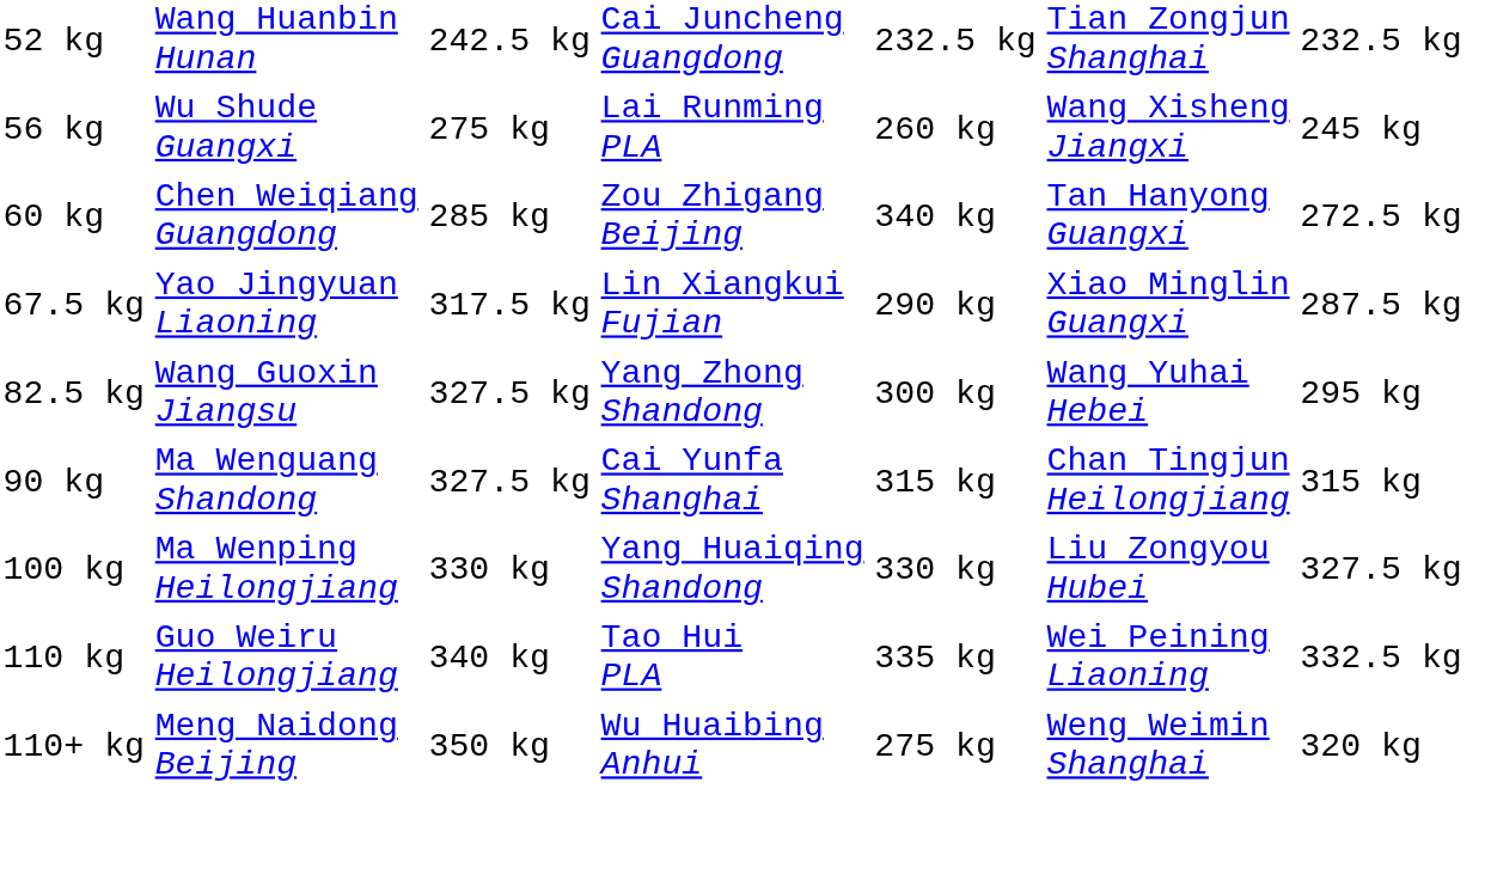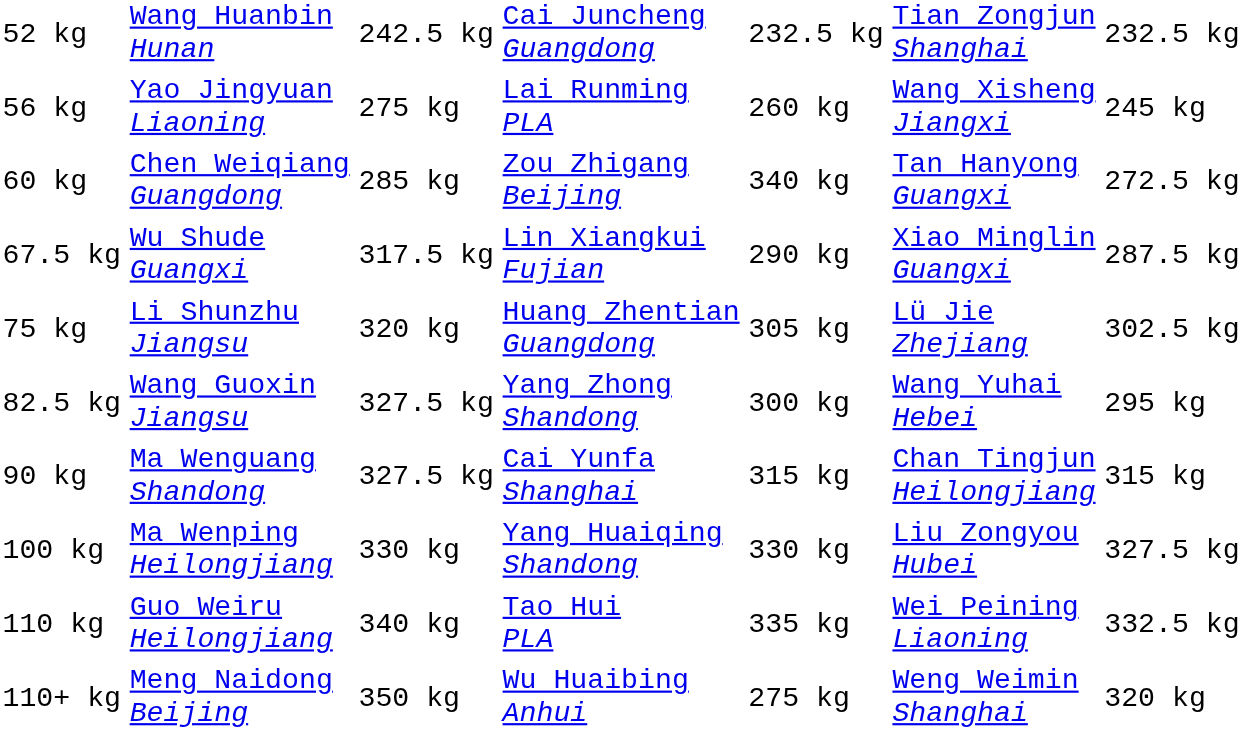 <table>
 <tr>
 <td>52 kg</td>
 <td><a href='#'>Wang Huanbin</a><br><em><a href='#'>Hunan</a></em></td>
 <td>242.5 kg</td>
 <td><a href='#'>Cai Juncheng</a><br><em><a href='#'>Guangdong</a></em></td>
 <td>232.5 kg</td>
 <td><a href='#'>Tian Zongjun</a><br><em><a href='#'>Shanghai</a></em></td>
 <td>232.5 kg</td>
 </tr>
 <tr>
 <td>56 kg</td>
-<td><a href='#'>Wu Shude</a><br><em><a href='#'>Guangxi</a></em></td>
+<td><a href='#'>Yao Jingyuan</a><br><em><a href='#'>Liaoning</a></em></td>
 <td>275 kg</td>
 <td><a href='#'>Lai Runming</a><br><em><a href='#'>PLA</a></em></td>
 <td>260 kg</td>
 <td><a href='#'>Wang Xisheng</a><br><em><a href='#'>Jiangxi</a></em></td>
 <td>245 kg</td>
 </tr>
 <tr>
 <td>60 kg</td>
 <td><a href='#'>Chen Weiqiang</a><br><em><a href='#'>Guangdong</a></em></td>
 <td>285 kg</td>
 <td><a href='#'>Zou Zhigang</a><br><em><a href='#'>Beijing</a></em></td>
 <td>340 kg</td>
 <td><a href='#'>Tan Hanyong</a><br><em><a href='#'>Guangxi</a></em></td>
 <td>272.5 kg</td>
 </tr>
 <tr>
 <td>67.5 kg</td>
-<td><a href='#'>Yao Jingyuan</a><br><em><a href='#'>Liaoning</a></em></td>
+<td><a href='#'>Wu Shude</a><br><em><a href='#'>Guangxi</a></em></td>
 <td>317.5 kg</td>
 <td><a href='#'>Lin Xiangkui</a><br><em><a href='#'>Fujian</a></em></td>
 <td>290 kg</td>
 <td><a href='#'>Xiao Minglin</a><br><em><a href='#'>Guangxi</a></em></td>
 <td>287.5 kg</td>
+</tr>
+<tr>
+<td>75 kg</td>
+<td><a href='#'>Li Shunzhu</a><br><em><a href='#'>Jiangsu</a></em></td>
+<td>320 kg</td>
+<td><a href='#'>Huang Zhentian</a><br><em><a href='#'>Guangdong</a></em></td>
+<td>305 kg</td>
+<td><a href='#'>Lü Jie</a><br><em><a href='#'>Zhejiang</a></em></td>
+<td>302.5 kg</td>
 </tr>
 <tr>
 <td>82.5 kg</td>
 <td><a href='#'>Wang Guoxin</a><br><em><a href='#'>Jiangsu</a></em></td>
 <td>327.5 kg</td>
 <td><a href='#'>Yang Zhong</a><br><em><a href='#'>Shandong</a></em></td>
 <td>300 kg</td>
 <td><a href='#'>Wang Yuhai</a><br><em><a href='#'>Hebei</a></em></td>
 <td>295 kg</td>
 </tr>
 <tr>
 <td>90 kg</td>
 <td><a href='#'>Ma Wenguang</a><br><em><a href='#'>Shandong</a></em></td>
 <td>327.5 kg</td>
 <td><a href='#'>Cai Yunfa</a><br><em><a href='#'>Shanghai</a></em></td>
 <td>315 kg</td>
 <td><a href='#'>Chan Tingjun</a><br><em><a href='#'>Heilongjiang</a></em></td>
 <td>315 kg</td>
 </tr>
 <tr>
 <td>100 kg</td>
 <td><a href='#'>Ma Wenping</a><br><em><a href='#'>Heilongjiang</a></em></td>
 <td>330 kg</td>
 <td><a href='#'>Yang Huaiqing</a><br><em><a href='#'>Shandong</a></em></td>
 <td>330 kg</td>
 <td><a href='#'>Liu Zongyou</a><br><em><a href='#'>Hubei</a></em></td>
 <td>327.5 kg</td>
 </tr>
 <tr>
 <td>110 kg</td>
 <td><a href='#'>Guo Weiru</a><br><em><a href='#'>Heilongjiang</a></em></td>
 <td>340 kg</td>
 <td><a href='#'>Tao Hui</a><br><em><a href='#'>PLA</a></em></td>
 <td>335 kg</td>
 <td><a href='#'>Wei Peining</a><br><em><a href='#'>Liaoning</a></em></td>
 <td>332.5 kg</td>
 </tr>
 <tr>
 <td>110+ kg</td>
 <td><a href='#'>Meng Naidong</a><br><em><a href='#'>Beijing</a></em></td>
 <td>350 kg</td>
 <td><a href='#'>Wu Huaibing</a><br><em><a href='#'>Anhui</a></em></td>
 <td>275 kg</td>
 <td><a href='#'>Weng Weimin</a><br><em><a href='#'>Shanghai</a></em></td>
 <td>320 kg</td>
 </tr>
 </table>
